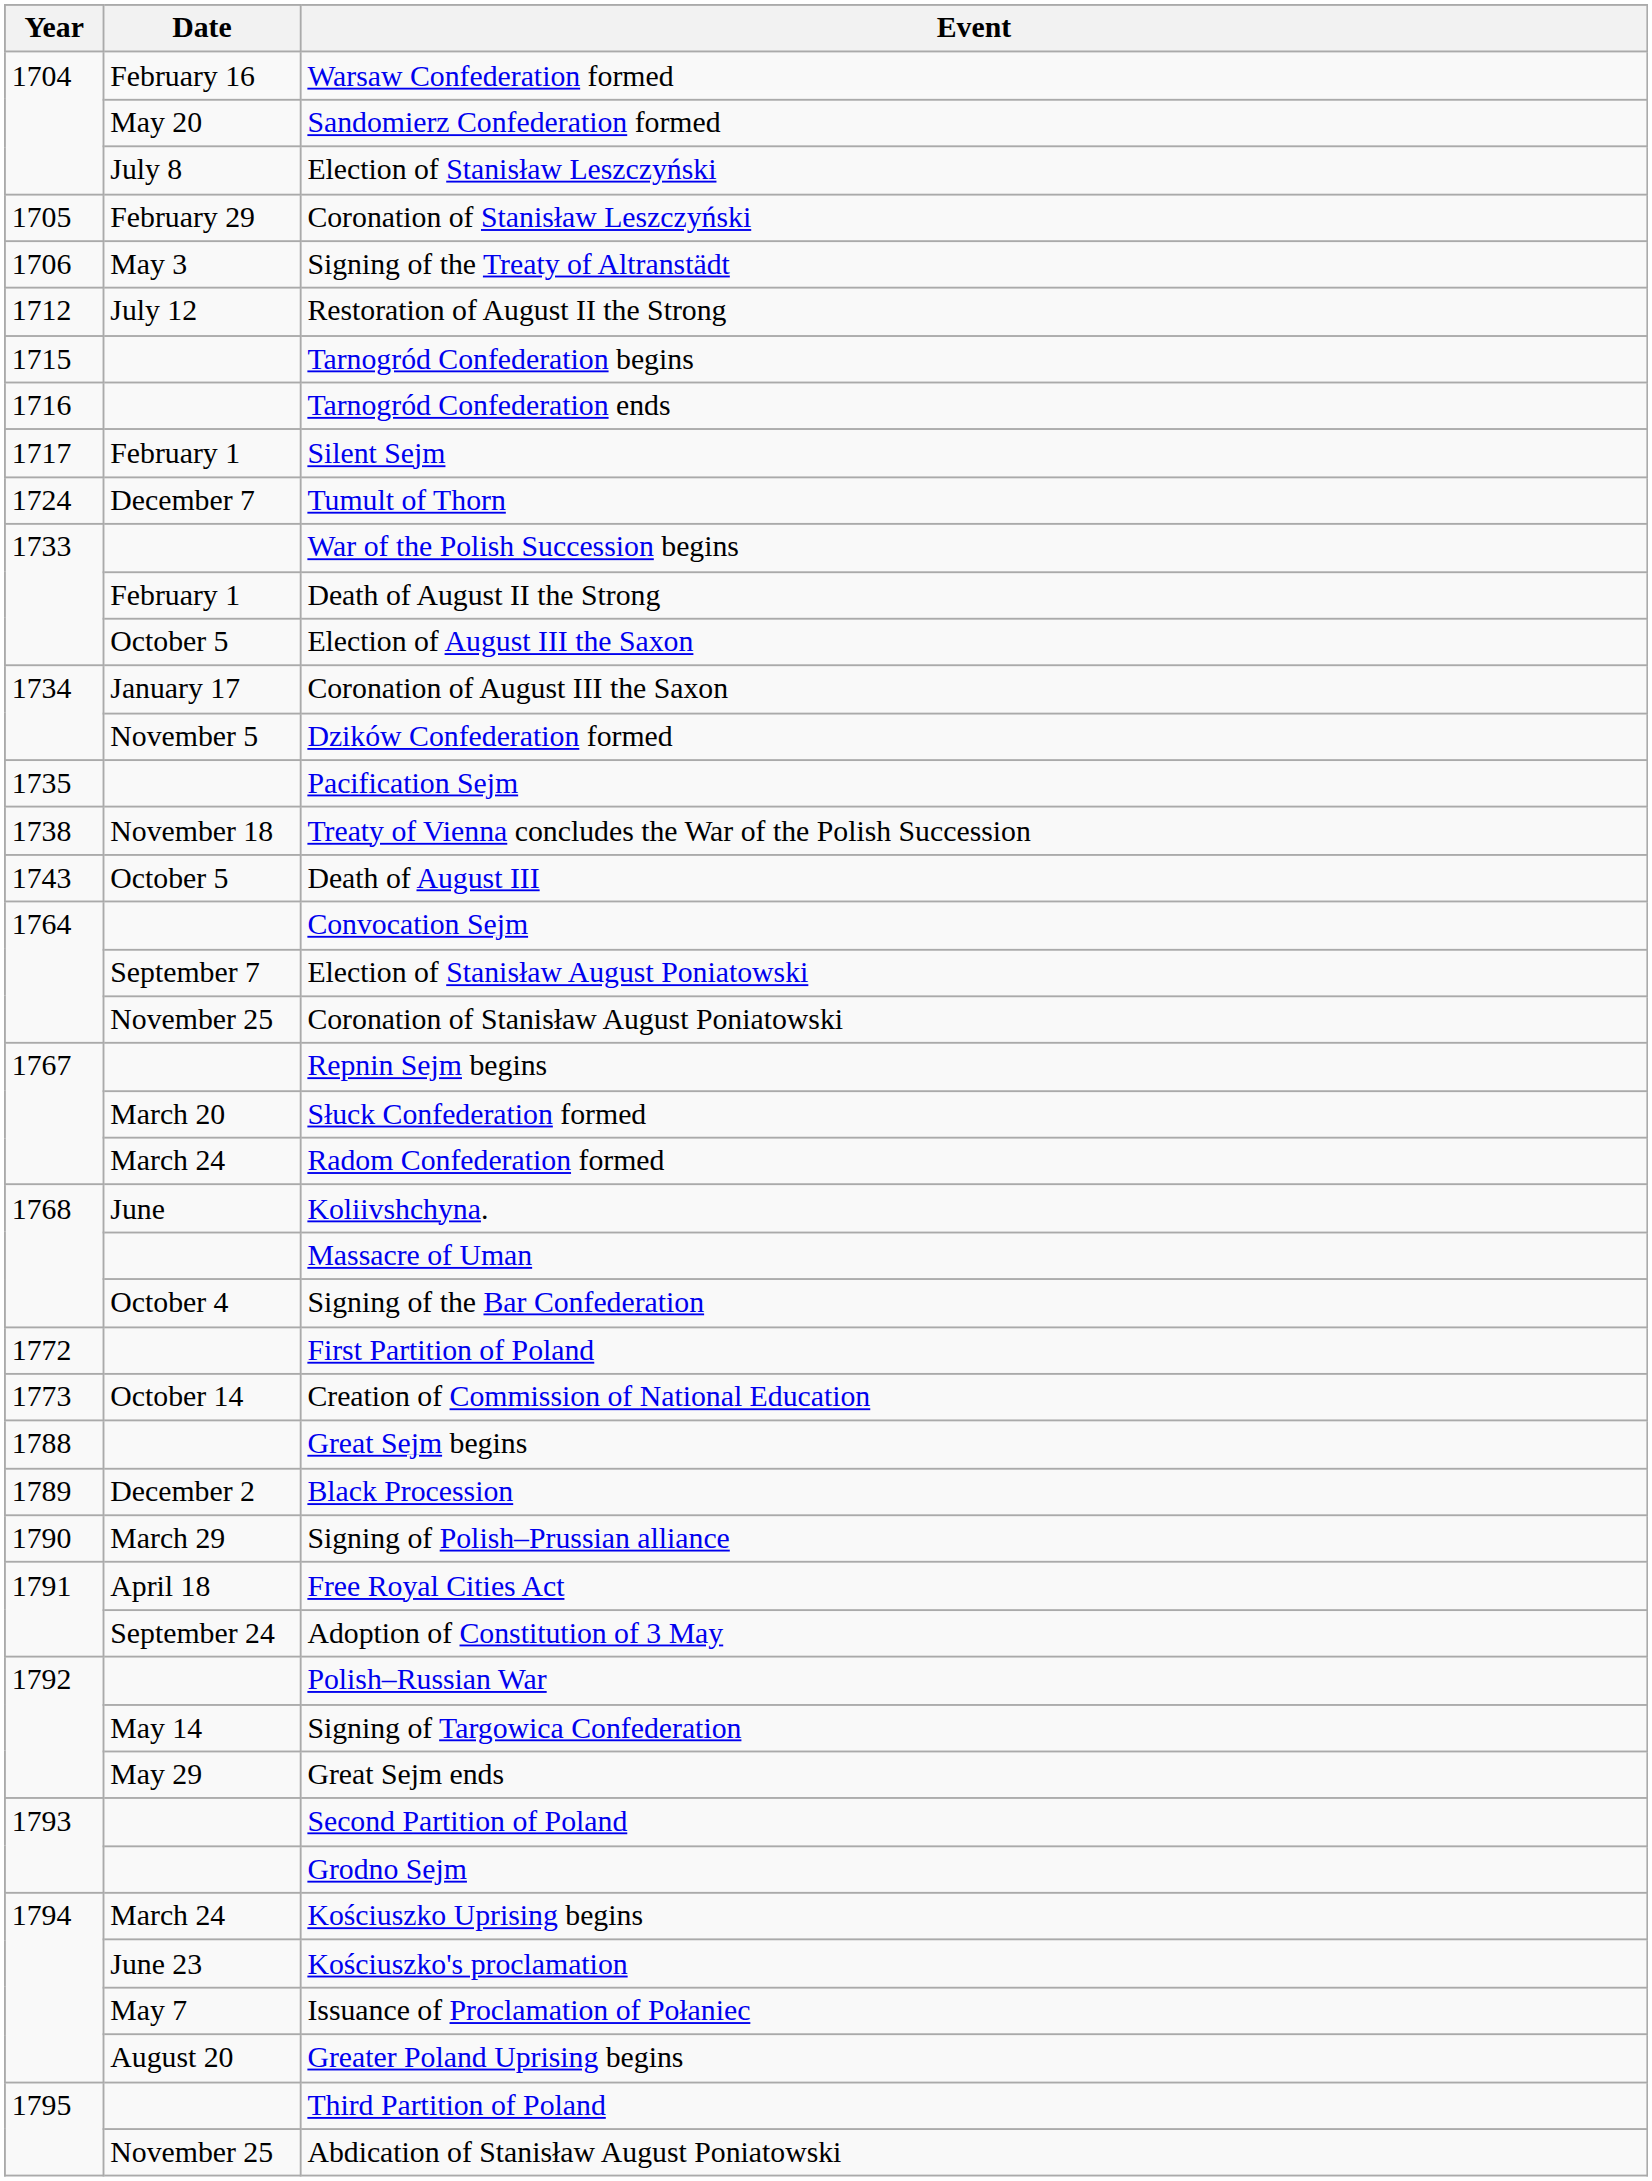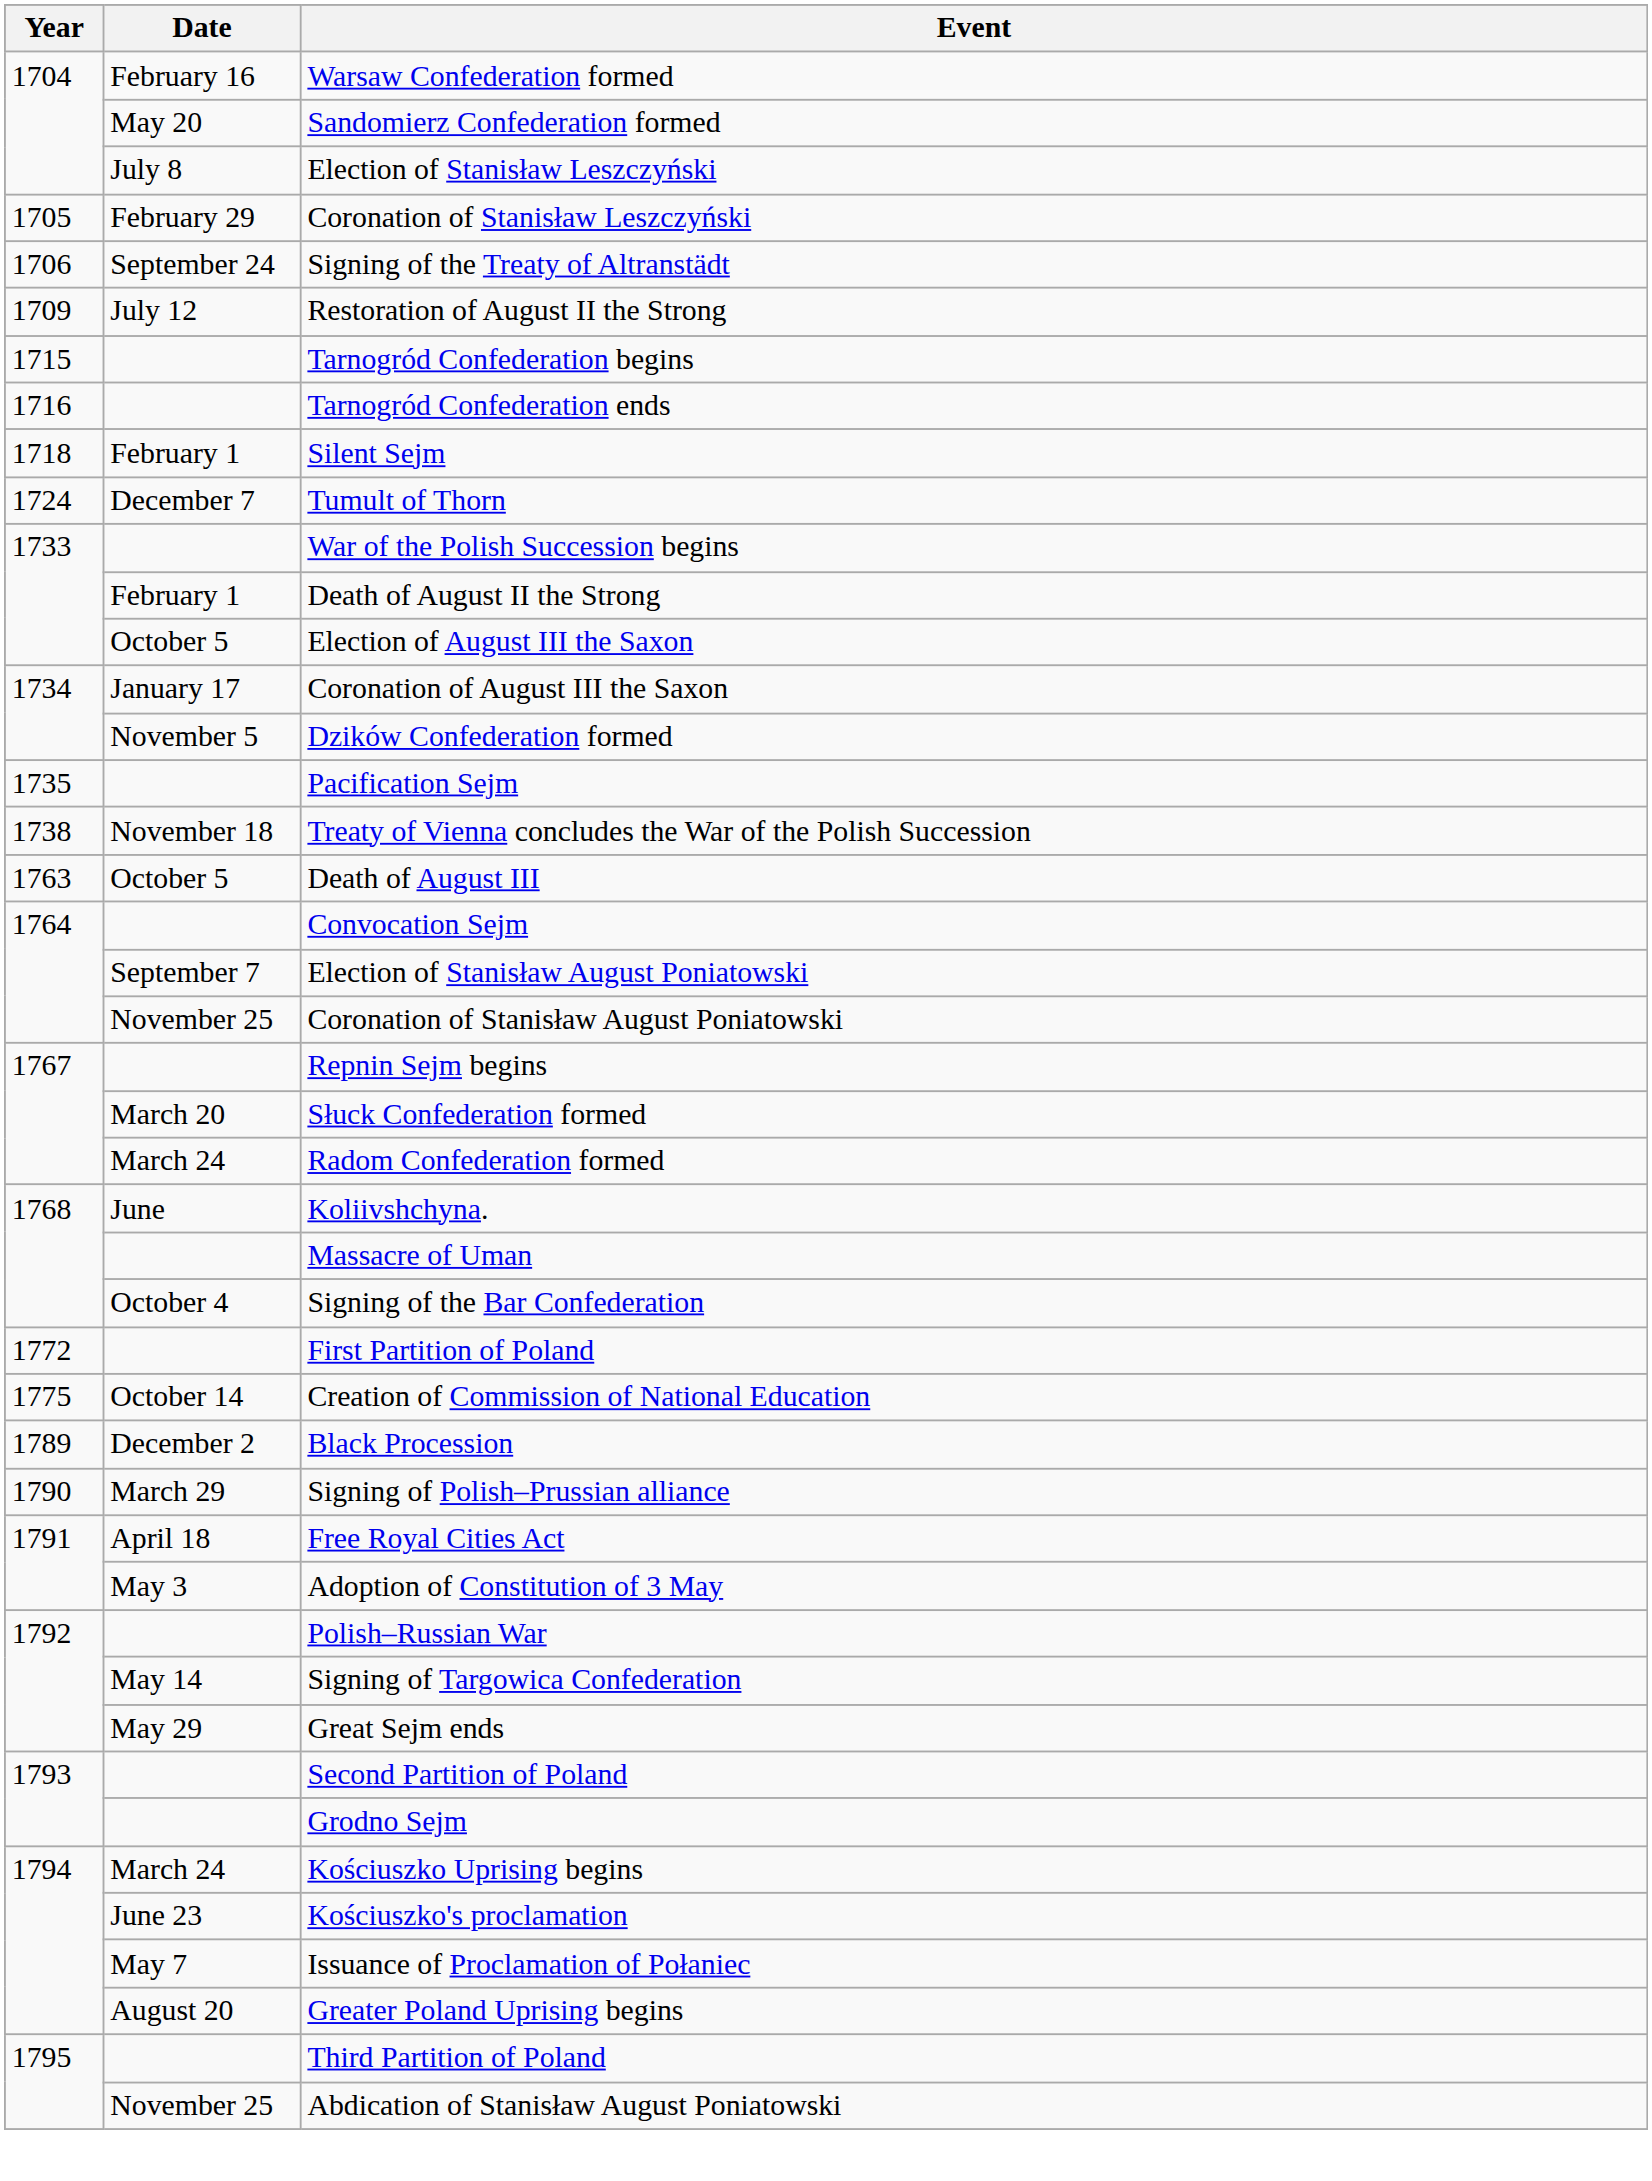 <table class="wikitable" width="100%">
 <tr>
 <th style="width:6%">Year</th>
 <th style="width:12%">Date</th>
 <th>Event</th>
 </tr>
 <tr>
 <td rowspan="3" valign="top">1704</td>
 <td>February 16</td>
 <td><a href='#'>Warsaw Confederation</a> formed</td>
 </tr>
 <tr>
 <td>May 20</td>
 <td><a href='#'>Sandomierz Confederation</a> formed</td>
 </tr>
 <tr>
 <td>July 8</td>
 <td>Election of <a href='#'>Stanisław Leszczyński</a></td>
 </tr>
 <tr>
 <td>1705</td>
 <td>February 29</td>
 <td>Coronation of <a href='#'>Stanisław Leszczyński</a></td>
 </tr>
 <tr>
 <td>1706</td>
-<td>May 3</td>
+<td>September 24</td>
 <td>Signing of the <a href='#'>Treaty of Altranstädt</a></td>
 </tr>
 <tr>
-<td>1712</td>
+<td>1709</td>
 <td>July 12</td>
 <td>Restoration of August II the Strong</td>
 </tr>
 <tr>
 <td>1715</td>
 <td></td>
 <td><a href='#'>Tarnogród Confederation</a> begins</td>
 </tr>
 <tr>
 <td>1716</td>
 <td></td>
 <td><a href='#'>Tarnogród Confederation</a> ends</td>
 </tr>
 <tr>
-<td>1717</td>
+<td>1718</td>
 <td>February 1</td>
 <td><a href='#'>Silent Sejm</a></td>
 </tr>
 <tr>
 <td>1724</td>
 <td>December 7</td>
 <td><a href='#'>Tumult of Thorn</a></td>
 </tr>
 <tr>
 <td rowspan="3" valign="top">1733</td>
 <td></td>
 <td><a href='#'>War of the Polish Succession</a> begins</td>
 </tr>
 <tr>
 <td>February 1</td>
 <td>Death of August II the Strong</td>
 </tr>
 <tr>
 <td>October 5</td>
 <td>Election of <a href='#'>August III the Saxon</a></td>
 </tr>
 <tr>
 <td rowspan="2" valign="top">1734</td>
 <td>January 17</td>
 <td>Coronation of August III the Saxon</td>
 </tr>
 <tr>
 <td>November 5</td>
 <td><a href='#'>Dzików Confederation</a> formed</td>
 </tr>
 <tr>
 <td>1735</td>
 <td></td>
 <td><a href='#'>Pacification Sejm</a></td>
 </tr>
 <tr>
 <td>1738</td>
 <td>November 18</td>
 <td><a href='#'>Treaty of Vienna</a> concludes the War of the Polish Succession</td>
 </tr>
 <tr>
-<td>1743</td>
+<td>1763</td>
 <td>October 5</td>
 <td>Death of <a href='#'>August III</a></td>
 </tr>
 <tr>
 <td rowspan="3" valign="top">1764</td>
 <td></td>
 <td><a href='#'>Convocation Sejm</a></td>
 </tr>
 <tr>
 <td>September 7</td>
 <td>Election of <a href='#'>Stanisław August Poniatowski</a></td>
 </tr>
 <tr>
 <td>November 25</td>
 <td>Coronation of Stanisław August Poniatowski</td>
 </tr>
 <tr>
 <td rowspan="3" valign="top">1767</td>
 <td></td>
 <td><a href='#'>Repnin Sejm</a> begins</td>
 </tr>
 <tr>
 <td>March 20</td>
 <td><a href='#'>Słuck Confederation</a> formed</td>
 </tr>
 <tr>
 <td>March 24</td>
 <td><a href='#'>Radom Confederation</a> formed</td>
 </tr>
 <tr>
 <td rowspan="3" valign="top">1768</td>
 <td>June</td>
 <td><a href='#'>Koliivshchyna</a>.</td>
 </tr>
 <tr>
 <td></td>
 <td><a href='#'>Massacre of Uman</a></td>
 </tr>
 <tr>
 <td>October 4</td>
 <td>Signing of the <a href='#'>Bar Confederation</a></td>
 </tr>
 <tr>
 <td>1772</td>
 <td></td>
 <td><a href='#'>First Partition of Poland</a></td>
 </tr>
 <tr>
-<td>1773</td>
+<td>1775</td>
 <td>October 14</td>
 <td>Creation of <a href='#'>Commission of National Education</a></td>
-</tr>
-<tr>
-<td>1788</td>
-<td></td>
-<td><a href='#'>Great Sejm</a> begins</td>
 </tr>
 <tr>
 <td>1789</td>
 <td>December 2</td>
 <td><a href='#'>Black Procession</a></td>
 </tr>
 <tr>
 <td>1790</td>
 <td>March 29</td>
 <td>Signing of <a href='#'>Polish–Prussian alliance</a></td>
 </tr>
 <tr>
 <td rowspan="2" valign="top">1791</td>
 <td>April 18</td>
 <td><a href='#'>Free Royal Cities Act</a></td>
 </tr>
 <tr>
-<td>September 24</td>
+<td>May 3</td>
 <td>Adoption of <a href='#'>Constitution of 3 May</a></td>
 </tr>
 <tr>
 <td rowspan="3" valign="top">1792</td>
 <td></td>
 <td><a href='#'>Polish–Russian War</a></td>
 </tr>
 <tr>
 <td>May 14</td>
 <td>Signing of <a href='#'>Targowica Confederation</a></td>
 </tr>
 <tr>
 <td>May 29</td>
 <td>Great Sejm ends</td>
 </tr>
 <tr>
 <td rowspan="2" valign="top">1793</td>
 <td></td>
 <td><a href='#'>Second Partition of Poland</a></td>
 </tr>
 <tr>
 <td></td>
 <td><a href='#'>Grodno Sejm</a></td>
 </tr>
 <tr>
 <td rowspan="4" valign="top">1794</td>
 <td>March 24</td>
 <td><a href='#'>Kościuszko Uprising</a> begins</td>
 </tr>
 <tr>
 <td>June 23</td>
 <td><a href='#'>Kościuszko's proclamation</a></td>
 </tr>
 <tr>
 <td>May 7</td>
 <td>Issuance of <a href='#'>Proclamation of Połaniec</a></td>
 </tr>
 <tr>
 <td>August 20</td>
 <td><a href='#'>Greater Poland Uprising</a> begins</td>
 </tr>
 <tr>
 <td rowspan="2" valign="top">1795</td>
 <td></td>
 <td><a href='#'>Third Partition of Poland</a></td>
 </tr>
 <tr>
 <td>November 25</td>
 <td>Abdication of Stanisław August Poniatowski</td>
 </tr>
 </table>
